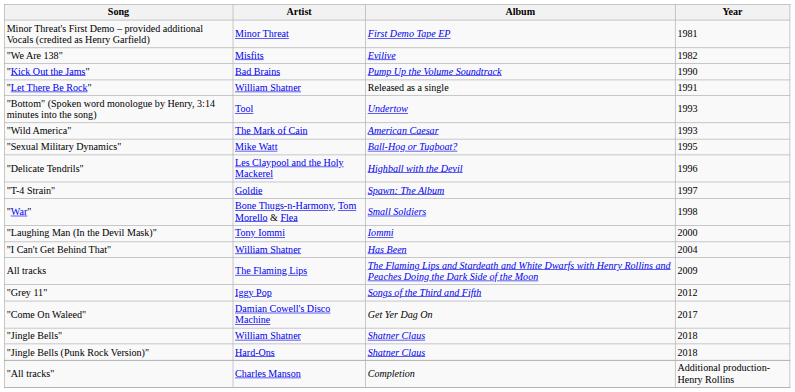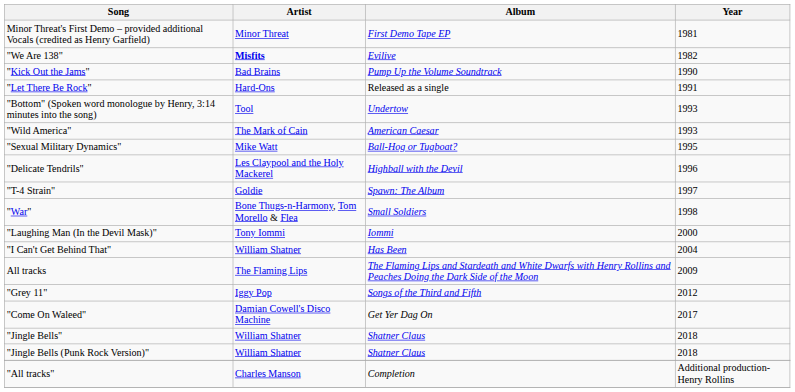 <table class="wikitable">
 <tr>
 <th>Song</th>
 <th>Artist</th>
 <th>Album</th>
 <th>Year</th>
 </tr>
 <tr>
 <td>Minor Threat's First Demo – provided additional Vocals (credited as Henry Garfield)</td>
 <td><a href='#'>Minor Threat</a></td>
 <td><em><a href='#'>First Demo Tape EP</a></em></td>
 <td>1981</td>
 </tr>
 <tr>
 <td>"We Are 138"</td>
-<td><a href='#'>Misfits</a></td>
+<td><strong><a href='#'>Misfits</a></strong></td>
 <td><em><a href='#'>Evilive</a></em></td>
 <td>1982</td>
 </tr>
 <tr>
 <td>"<a href='#'>Kick Out the Jams</a>"</td>
 <td><a href='#'>Bad Brains</a></td>
 <td><em><a href='#'>Pump Up the Volume Soundtrack</a></em></td>
 <td>1990</td>
 </tr>
 <tr>
 <td>"<a href='#'>Let There Be Rock</a>"</td>
-<td><a href='#'>William Shatner</a></td>
+<td><a href='#'>Hard-Ons</a></td>
 <td>Released as a single</td>
 <td>1991</td>
 </tr>
 <tr>
 <td>"Bottom" (Spoken word monologue by Henry, 3:14 minutes into the song)</td>
 <td><a href='#'>Tool</a></td>
 <td><em><a href='#'>Undertow</a></em></td>
 <td>1993</td>
 </tr>
 <tr>
 <td>"Wild America"</td>
 <td><a href='#'>The Mark of Cain</a></td>
 <td><em><a href='#'>American Caesar</a></em></td>
 <td>1993</td>
 </tr>
 <tr>
 <td>"Sexual Military Dynamics"</td>
 <td><a href='#'>Mike Watt</a></td>
 <td><em><a href='#'>Ball-Hog or Tugboat?</a></em></td>
 <td>1995</td>
 </tr>
 <tr>
 <td>"Delicate Tendrils"</td>
 <td><a href='#'>Les Claypool and the Holy Mackerel</a></td>
 <td><em><a href='#'>Highball with the Devil</a></em></td>
 <td>1996</td>
 </tr>
 <tr>
 <td>"T-4 Strain"</td>
 <td><a href='#'>Goldie</a></td>
 <td><em><a href='#'>Spawn: The Album</a></em></td>
 <td>1997</td>
 </tr>
 <tr>
 <td>"<a href='#'>War</a>"</td>
 <td><a href='#'>Bone Thugs-n-Harmony</a>, <a href='#'>Tom Morello</a> & <a href='#'>Flea</a></td>
 <td><em><a href='#'>Small Soldiers</a></em></td>
 <td>1998</td>
 </tr>
 <tr>
 <td>"Laughing Man (In the Devil Mask)"</td>
 <td><a href='#'>Tony Iommi</a></td>
 <td><em><a href='#'>Iommi</a></em></td>
 <td>2000</td>
 </tr>
 <tr>
 <td>"I Can't Get Behind That"</td>
 <td><a href='#'>William Shatner</a></td>
 <td><em><a href='#'>Has Been</a></em></td>
 <td>2004</td>
 </tr>
 <tr>
 <td>All tracks</td>
 <td><a href='#'>The Flaming Lips</a></td>
 <td><em><a href='#'>The Flaming Lips and Stardeath and White Dwarfs with Henry Rollins and Peaches Doing the Dark Side of the Moon</a></em></td>
 <td>2009</td>
 </tr>
 <tr>
 <td>"Grey 11"</td>
 <td><a href='#'>Iggy Pop</a></td>
 <td><em><a href='#'>Songs of the Third and Fifth</a></em></td>
 <td>2012</td>
 </tr>
 <tr>
 <td>"Come On Waleed"</td>
 <td><a href='#'>Damian Cowell's Disco Machine</a></td>
 <td><em>Get Yer Dag On</em></td>
 <td>2017</td>
 </tr>
 <tr>
 <td>"Jingle Bells"</td>
 <td><a href='#'>William Shatner</a></td>
 <td><em><a href='#'>Shatner Claus</a></em></td>
 <td>2018</td>
 </tr>
 <tr>
 <td>"Jingle Bells (Punk Rock Version)"</td>
-<td><a href='#'>Hard-Ons</a></td>
+<td><a href='#'>William Shatner</a></td>
 <td><em><a href='#'>Shatner Claus</a></em></td>
 <td>2018</td>
 </tr>
 <tr>
 </tr>
 <tr>
 <td>"All tracks"</td>
 <td><a href='#'>Charles Manson</a></td>
 <td><em>Completion</em></td>
 <td>Additional production- Henry Rollins</td>
 </tr>
 <tr>
 </tr>
 </table>
